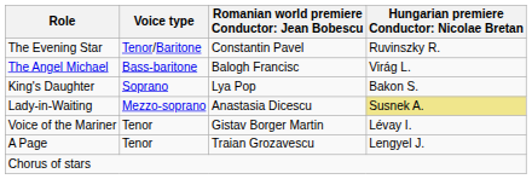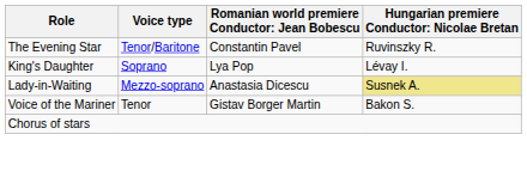 <table class="wikitable">
 <tr>
 <th>Role</th>
 <th>Voice type</th>
 <th>Romanian world premiere<br>Conductor: Jean Bobescu</th>
 <th>Hungarian premiere<br>Conductor: Nicolae Bretan</th>
 </tr>
 <tr>
 <td>The Evening Star</td>
 <td><a href='#'>Tenor</a>/<a href='#'>Baritone</a></td>
 <td>Constantin Pavel</td>
 <td>Ruvinszky R.</td>
 </tr>
 <tr>
-<td><a href='#'>The Angel Michael</a></td>
-<td><a href='#'>Bass-baritone</a></td>
-<td>Balogh Francisc</td>
-<td>Virág L.</td>
-</tr>
-<tr>
 <td>King's Daughter</td>
 <td><a href='#'>Soprano</a></td>
 <td>Lya Pop</td>
-<td>Bakon S.</td>
+<td>Lévay I.</td>
 </tr>
 <tr>
 <td>Lady-in-Waiting</td>
 <td><a href='#'>Mezzo-soprano</a></td>
 <td>Anastasia Dicescu</td>
 <td style="background: khaki;">Susnek A.</td>
 </tr>
 <tr>
 <td>Voice of the Mariner</td>
 <td>Tenor</td>
 <td>Gistav Borger Martin</td>
-<td>Lévay I.</td>
-</tr>
-<tr>
-<td>A Page</td>
-<td>Tenor</td>
-<td>Traian Grozavescu</td>
-<td>Lengyel J.</td>
+<td>Bakon S.</td>
 </tr>
 <tr>
 <td colspan=4>Chorus of stars</td>
 </tr>
 </table>
